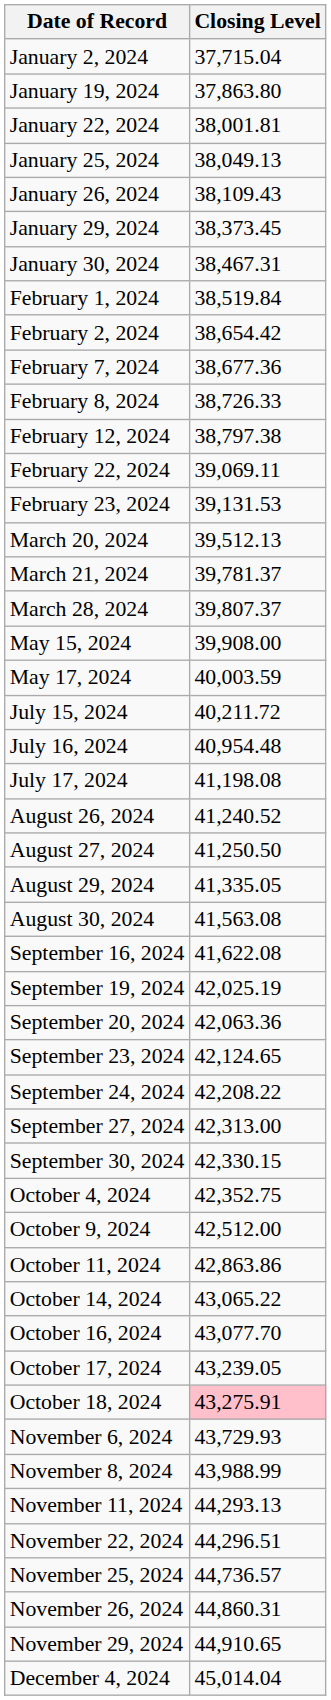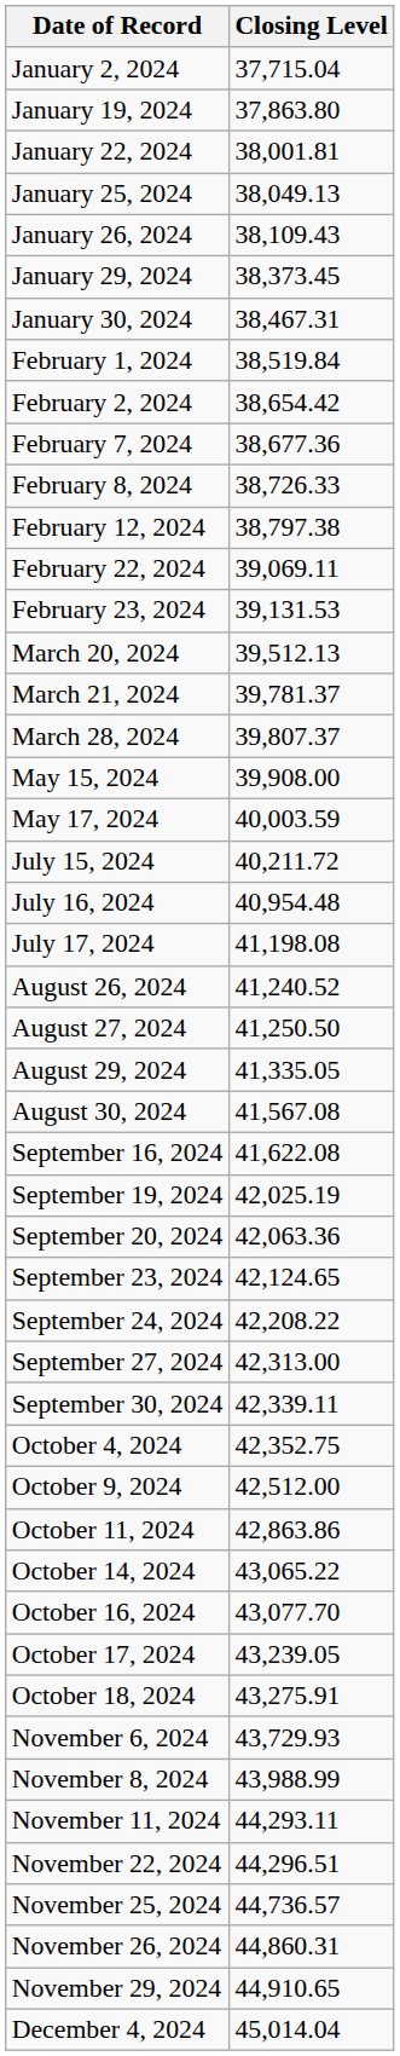 <table class="wikitable">
 <tr>
 <th>Date of Record</th>
 <th>Closing Level</th>
 </tr>
 <tr>
 <td>January 2, 2024</td>
 <td>37,715.04</td>
 </tr>
 <tr>
 <td>January 19, 2024</td>
 <td>37,863.80</td>
 </tr>
 <tr>
 <td>January 22, 2024</td>
 <td>38,001.81</td>
 </tr>
 <tr>
 <td>January 25, 2024</td>
 <td>38,049.13</td>
 </tr>
 <tr>
 <td>January 26, 2024</td>
 <td>38,109.43</td>
 </tr>
 <tr>
 <td>January 29, 2024</td>
 <td>38,373.45</td>
 </tr>
 <tr>
 <td>January 30, 2024</td>
 <td>38,467.31</td>
 </tr>
 <tr>
 <td>February 1, 2024</td>
 <td>38,519.84</td>
 </tr>
 <tr>
 <td>February 2, 2024</td>
 <td>38,654.42</td>
 </tr>
 <tr>
 <td>February 7, 2024</td>
 <td>38,677.36</td>
 </tr>
 <tr>
 <td>February 8, 2024</td>
 <td>38,726.33</td>
 </tr>
 <tr>
 <td>February 12, 2024</td>
 <td>38,797.38</td>
 </tr>
 <tr>
 <td>February 22, 2024</td>
 <td>39,069.11</td>
 </tr>
 <tr>
 <td>February 23, 2024</td>
 <td>39,131.53</td>
 </tr>
 <tr>
 <td>March 20, 2024</td>
 <td>39,512.13</td>
 </tr>
 <tr>
 <td>March 21, 2024</td>
 <td>39,781.37</td>
 </tr>
 <tr>
 <td>March 28, 2024</td>
 <td>39,807.37</td>
 </tr>
 <tr>
 <td>May 15, 2024</td>
 <td>39,908.00</td>
 </tr>
 <tr>
 <td>May 17, 2024</td>
 <td>40,003.59</td>
 </tr>
 <tr>
 <td>July 15, 2024</td>
 <td>40,211.72</td>
 </tr>
 <tr>
 <td>July 16, 2024</td>
 <td>40,954.48</td>
 </tr>
 <tr>
 <td>July 17, 2024</td>
 <td>41,198.08</td>
 </tr>
 <tr>
 <td>August 26, 2024</td>
 <td>41,240.52</td>
 </tr>
 <tr>
 <td>August 27, 2024</td>
 <td>41,250.50</td>
 </tr>
 <tr>
 <td>August 29, 2024</td>
 <td>41,335.05</td>
 </tr>
 <tr>
 <td>August 30, 2024</td>
-<td>41,563.08</td>
+<td>41,567.08</td>
 </tr>
 <tr>
 <td>September 16, 2024</td>
 <td>41,622.08</td>
 </tr>
 <tr>
 <td>September 19, 2024</td>
 <td>42,025.19</td>
 </tr>
 <tr>
 <td>September 20, 2024</td>
 <td>42,063.36</td>
 </tr>
 <tr>
 <td>September 23, 2024</td>
 <td>42,124.65</td>
 </tr>
 <tr>
 <td>September 24, 2024</td>
 <td>42,208.22</td>
 </tr>
 <tr>
 <td>September 27, 2024</td>
 <td>42,313.00</td>
 </tr>
 <tr>
 <td>September 30, 2024</td>
-<td>42,330.15</td>
+<td>42,339.11</td>
 </tr>
 <tr>
 <td>October 4, 2024</td>
 <td>42,352.75</td>
 </tr>
 <tr>
 <td>October 9, 2024</td>
 <td>42,512.00</td>
 </tr>
 <tr>
 <td>October 11, 2024</td>
 <td>42,863.86</td>
 </tr>
 <tr>
 <td>October 14, 2024</td>
 <td>43,065.22</td>
 </tr>
 <tr>
 <td>October 16, 2024</td>
 <td>43,077.70</td>
 </tr>
 <tr>
 <td>October 17, 2024</td>
 <td>43,239.05</td>
 </tr>
 <tr>
 <td>October 18, 2024</td>
-<td style="background: pink;">43,275.91</td>
+<td>43,275.91</td>
 </tr>
 <tr>
 <td>November 6, 2024</td>
 <td>43,729.93</td>
 </tr>
 <tr>
 <td>November 8, 2024</td>
 <td>43,988.99</td>
 </tr>
 <tr>
 <td>November 11, 2024</td>
-<td>44,293.13</td>
+<td>44,293.11</td>
 </tr>
 <tr>
 <td>November 22, 2024</td>
 <td>44,296.51</td>
 </tr>
 <tr>
 <td>November 25, 2024</td>
 <td>44,736.57</td>
 </tr>
 <tr>
 <td>November 26, 2024</td>
 <td>44,860.31</td>
 </tr>
 <tr>
 <td>November 29, 2024</td>
 <td>44,910.65</td>
 </tr>
 <tr>
 <td>December 4, 2024</td>
 <td>45,014.04</td>
 </tr>
 </table>
